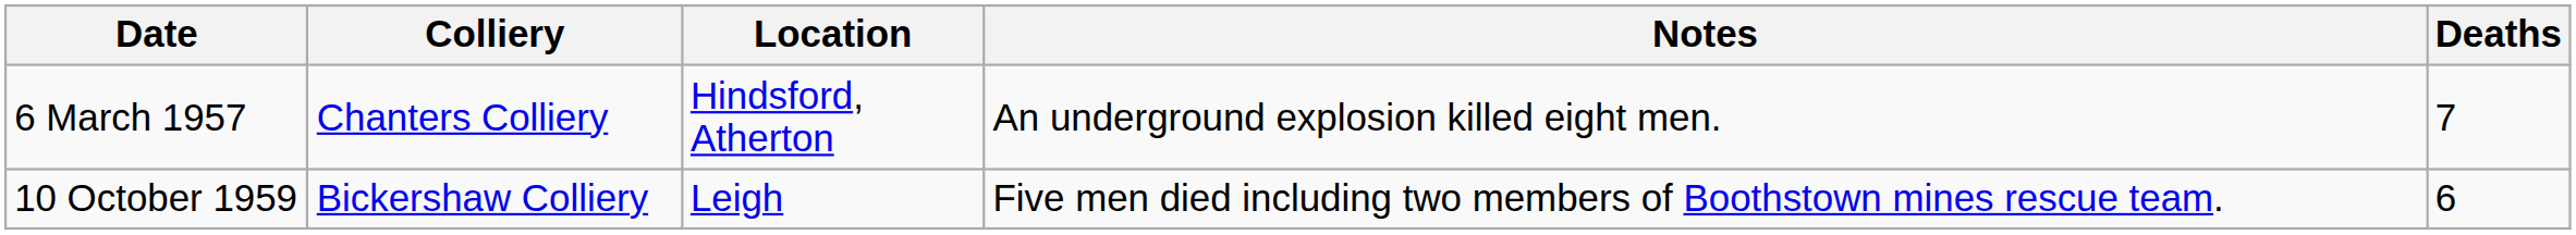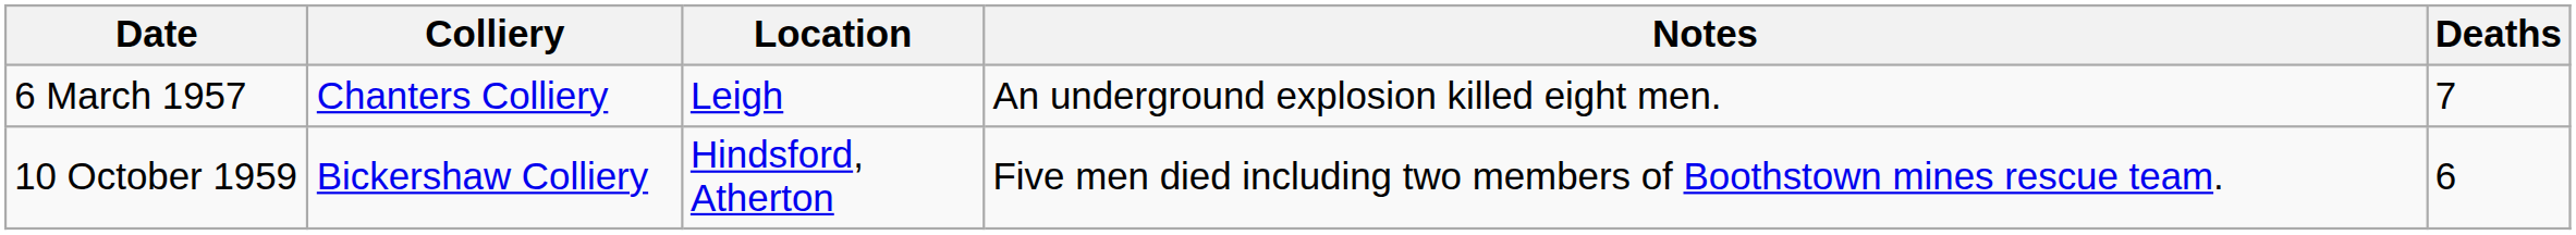 <table class="wikitable">
 <tr>
 <th scope="col"  style="width:120px">Date</th>
 <th scope="col"  style="width:150px">Colliery</th>
 <th scope="col"  style="width:120px">Location</th>
 <th scope="col"  style="width:600px">Notes</th>
 <th scope="col"  style="width:50px">Deaths</th>
 </tr>
 <tr>
 <td>6 March 1957</td>
 <td><a href='#'>Chanters Colliery</a></td>
-<td><a href='#'>Hindsford</a>, <a href='#'>Atherton</a></td>
+<td><a href='#'>Leigh</a></td>
 <td>An underground explosion killed eight men.</td>
 <td>7</td>
 </tr>
 <tr>
 <td>10 October 1959</td>
 <td><a href='#'>Bickershaw Colliery</a></td>
-<td><a href='#'>Leigh</a></td>
+<td><a href='#'>Hindsford</a>, <a href='#'>Atherton</a></td>
 <td>Five men died including two members of <a href='#'>Boothstown mines rescue team</a>.</td>
 <td>6</td>
 </tr>
 </table>
